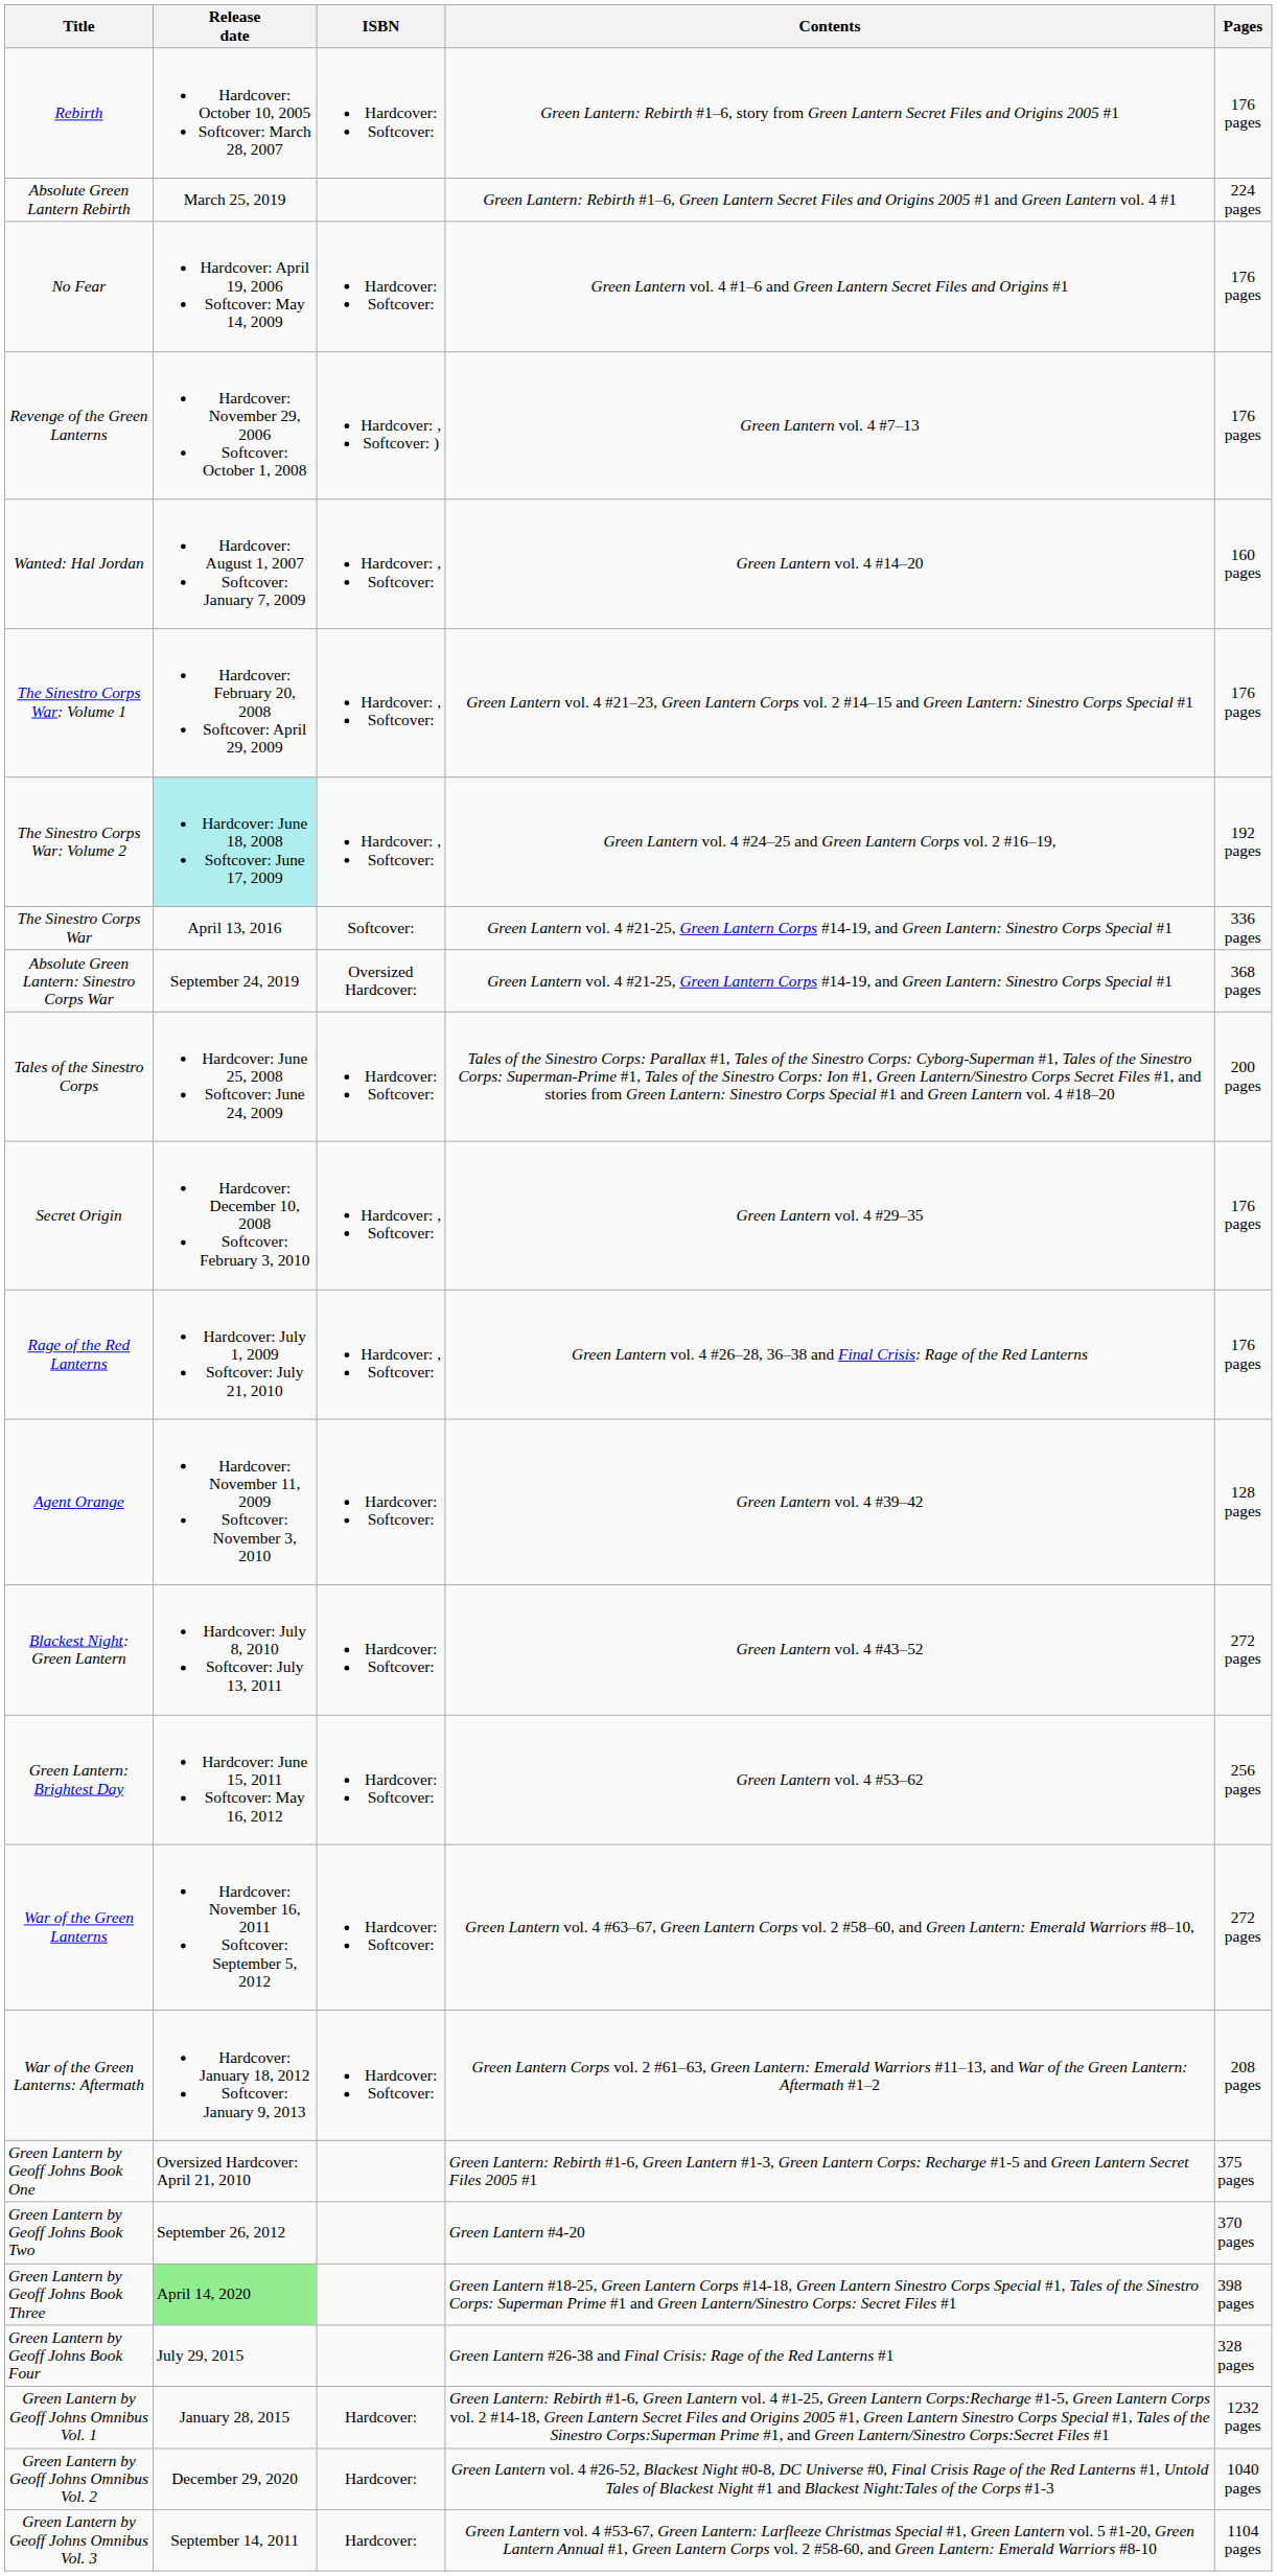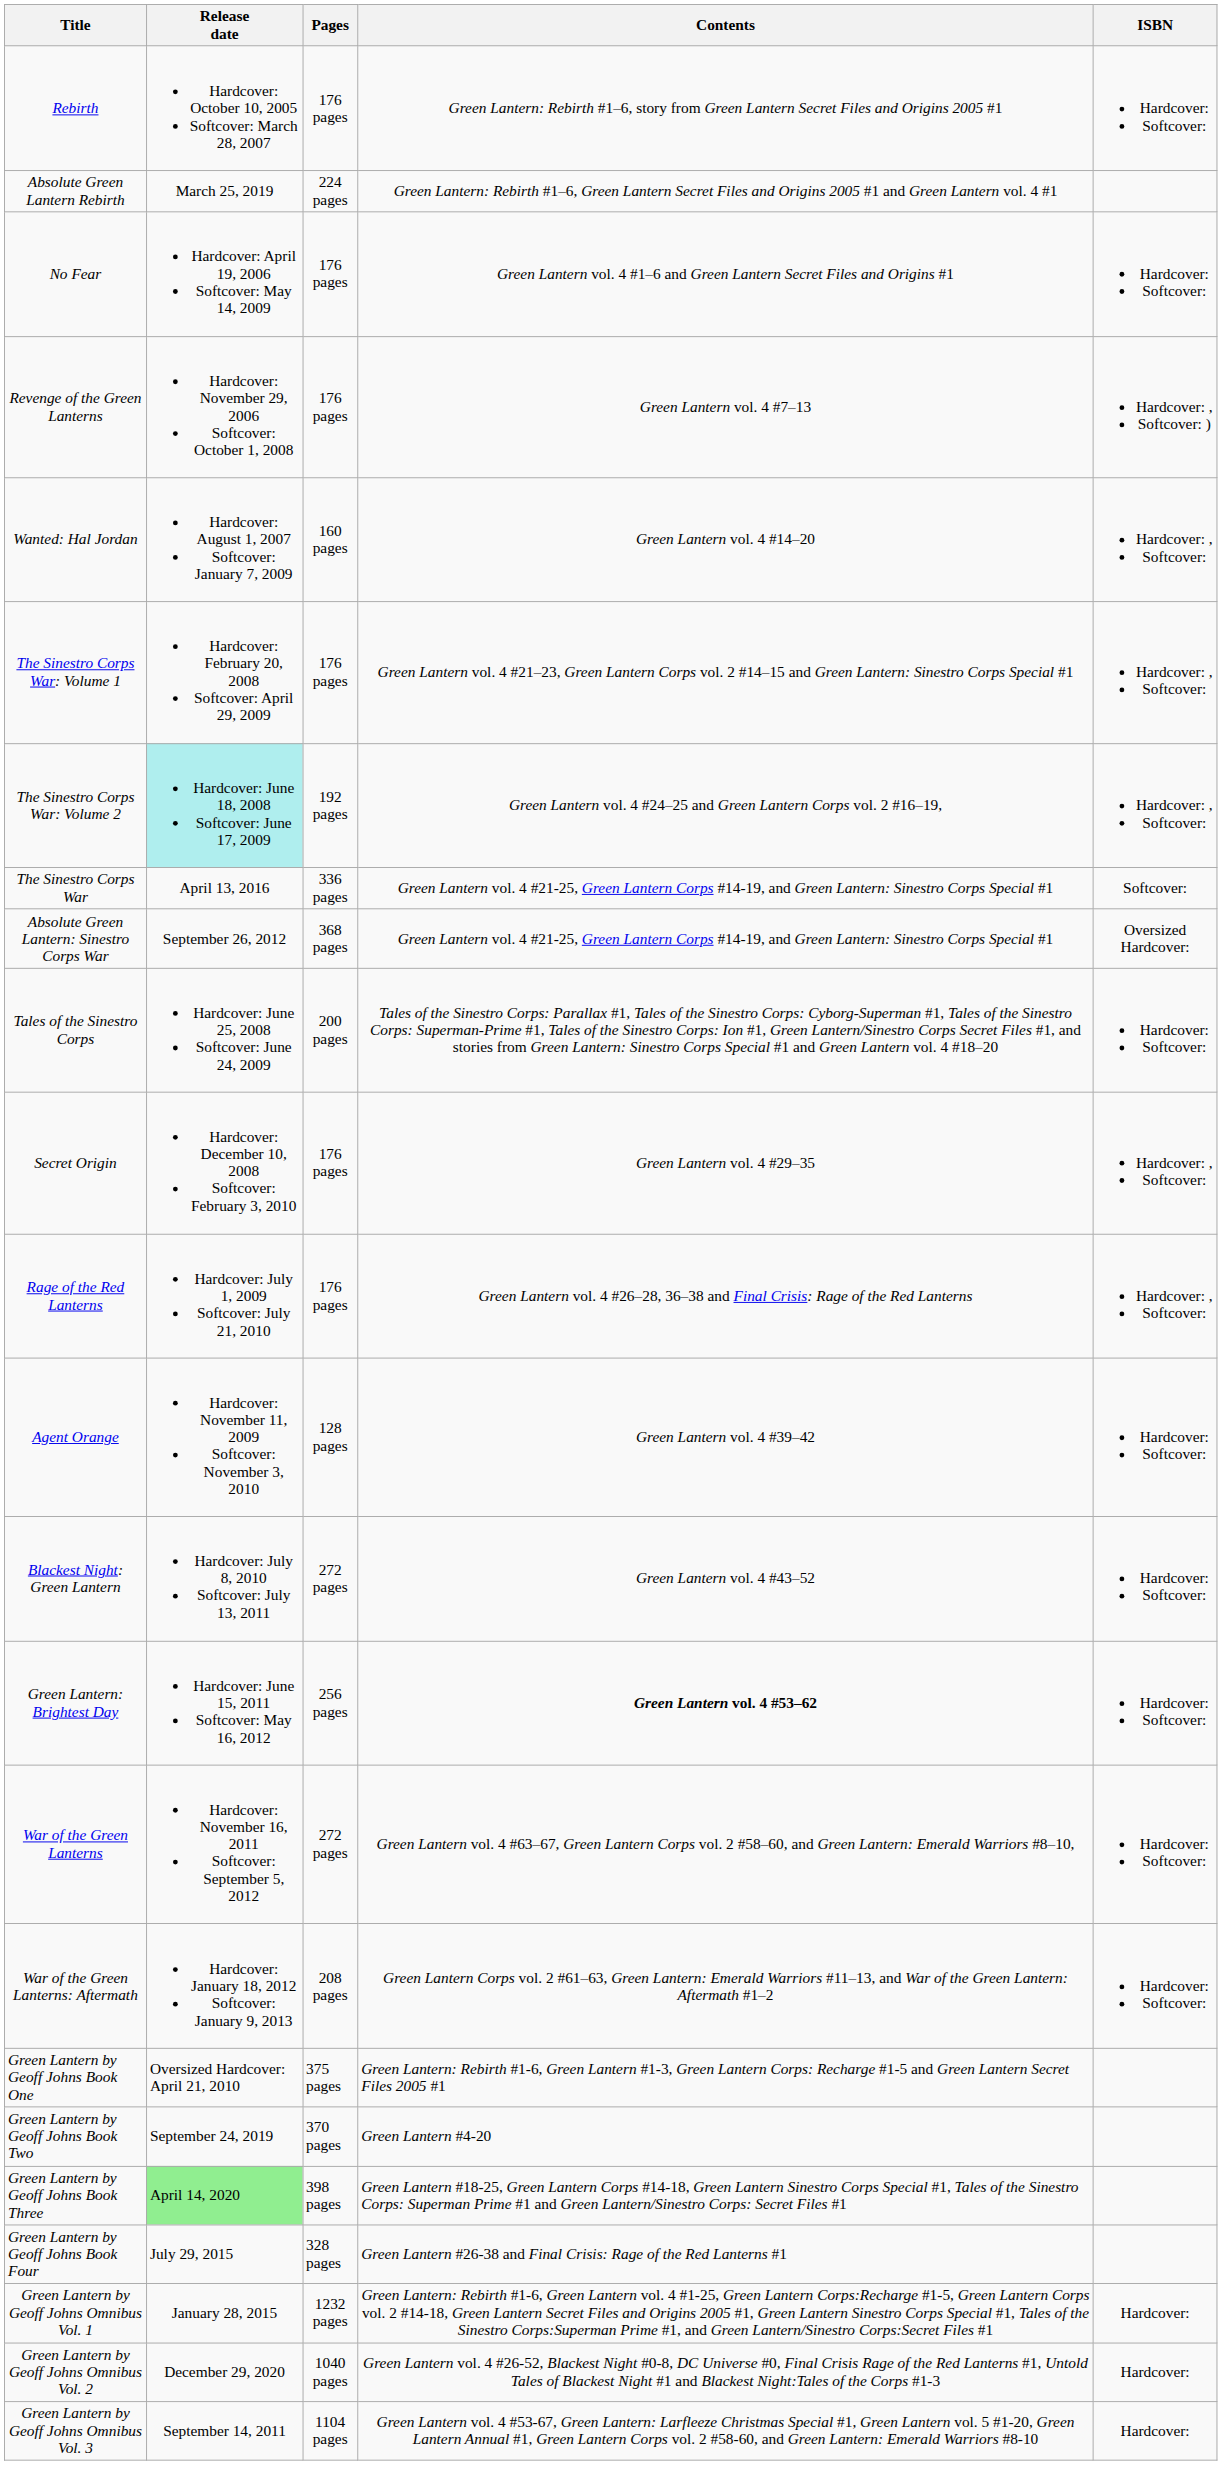 <table class="wikitable" style="width:100%;">
 <tr style="text-align: center;">
 <th>Title</th>
 <th>Release<br>date</th>
+<th>Pages</th>
+<th>Contents</th>
 <th>ISBN</th>
-<th>Contents</th>
-<th>Pages</th>
 </tr>
 <tr style="text-align: center;">
 <td><em><a href='#'>Rebirth</a></em></td>
 <td><br><ul><li>Hardcover: October 10, 2005</li><li>Softcover: March 28, 2007</li></ul></td>
+<td>176 pages</td>
+<td><em>Green Lantern: Rebirth</em> #1–6, story from <em>Green Lantern Secret Files and Origins 2005</em> #1</td>
 <td><br><ul><li>Hardcover: </li><li>Softcover: </li></ul></td>
-<td><em>Green Lantern: Rebirth</em> #1–6, story from <em>Green Lantern Secret Files and Origins 2005</em> #1</td>
-<td>176 pages</td>
 </tr>
 <tr style="text-align: center;">
 <td><em>Absolute Green Lantern Rebirth</em></td>
 <td>March 25, 2019</td>
+<td>224 pages</td>
+<td><em>Green Lantern: Rebirth</em> #1–6, <em>Green Lantern Secret Files and Origins 2005</em> #1 and <em>Green Lantern</em> vol. 4 #1</td>
 <td></td>
-<td><em>Green Lantern: Rebirth</em> #1–6, <em>Green Lantern Secret Files and Origins 2005</em> #1 and <em>Green Lantern</em> vol. 4 #1</td>
-<td>224 pages</td>
 </tr>
 <tr style="text-align: center;">
 <td><em>No Fear</em></td>
 <td><br><ul><li>Hardcover: April 19, 2006</li><li>Softcover: May 14, 2009</li></ul></td>
+<td>176 pages</td>
+<td><em>Green Lantern</em> vol. 4 #1–6 and <em>Green Lantern Secret Files and Origins</em> #1</td>
 <td><br><ul><li>Hardcover: </li><li>Softcover: </li></ul></td>
-<td><em>Green Lantern</em> vol. 4 #1–6 and <em>Green Lantern Secret Files and Origins</em> #1</td>
-<td>176 pages</td>
 </tr>
 <tr style="text-align: center;">
 <td><em>Revenge of the Green Lanterns</em></td>
 <td><br><ul><li>Hardcover: November 29, 2006</li><li>Softcover: October 1, 2008</li></ul></td>
+<td>176 pages</td>
+<td><em>Green Lantern</em> vol. 4 #7–13</td>
 <td><br><ul><li>Hardcover: ,</li><li>Softcover: )</li></ul></td>
-<td><em>Green Lantern</em> vol. 4 #7–13</td>
-<td>176 pages</td>
 </tr>
 <tr style="text-align: center;">
 <td><em>Wanted: Hal Jordan</em></td>
 <td><br><ul><li>Hardcover: August 1, 2007</li><li>Softcover: January 7, 2009</li></ul></td>
+<td>160 pages</td>
+<td><em>Green Lantern</em> vol. 4 #14–20</td>
 <td><br><ul><li>Hardcover: ,</li><li>Softcover: </li></ul></td>
-<td><em>Green Lantern</em> vol. 4 #14–20</td>
-<td>160 pages</td>
 </tr>
 <tr style="text-align: center;">
 <td><em><a href='#'>The Sinestro Corps War</a>: Volume 1</em></td>
 <td><br><ul><li>Hardcover: February 20, 2008</li><li>Softcover: April 29, 2009</li></ul></td>
+<td>176 pages</td>
+<td><em>Green Lantern</em> vol. 4 #21–23, <em>Green Lantern Corps</em> vol. 2 #14–15 and <em>Green Lantern: Sinestro Corps Special</em> #1</td>
 <td><br><ul><li>Hardcover: ,</li><li>Softcover: </li></ul></td>
-<td><em>Green Lantern</em> vol. 4 #21–23, <em>Green Lantern Corps</em> vol. 2 #14–15 and <em>Green Lantern: Sinestro Corps Special</em> #1</td>
-<td>176 pages</td>
 </tr>
 <tr style="text-align: center;">
 <td><em>The Sinestro Corps War: Volume 2</em></td>
 <td style="background: paleturquoise;"><br><ul><li>Hardcover: June 18, 2008</li><li>Softcover: June 17, 2009</li></ul></td>
+<td>192 pages</td>
+<td><em>Green Lantern</em> vol. 4 #24–25 and <em>Green Lantern Corps</em> vol. 2 #16–19,</td>
 <td><br><ul><li>Hardcover: ,</li><li>Softcover: </li></ul></td>
-<td><em>Green Lantern</em> vol. 4 #24–25 and <em>Green Lantern Corps</em> vol. 2 #16–19,</td>
-<td>192 pages</td>
 </tr>
 <tr style="text-align: center;">
 <td><em>The Sinestro Corps War</em></td>
 <td>April 13, 2016</td>
+<td>336 pages</td>
+<td><em>Green Lantern</em> vol. 4 #21-25, <em><a href='#'>Green Lantern Corps</a></em> #14-19, and <em>Green Lantern: Sinestro Corps Special</em> #1</td>
 <td>Softcover: </td>
-<td><em>Green Lantern</em> vol. 4 #21-25, <em><a href='#'>Green Lantern Corps</a></em> #14-19, and <em>Green Lantern: Sinestro Corps Special</em> #1</td>
-<td>336 pages</td>
 </tr>
 <tr style="text-align: center;">
 <td><em>Absolute Green Lantern: Sinestro Corps War</em></td>
-<td>September 24, 2019</td>
+<td>September 26, 2012</td>
+<td>368 pages</td>
+<td><em>Green Lantern</em> vol. 4 #21-25, <em><a href='#'>Green Lantern Corps</a></em> #14-19, and <em>Green Lantern: Sinestro Corps Special</em> #1</td>
 <td>Oversized Hardcover: </td>
-<td><em>Green Lantern</em> vol. 4 #21-25, <em><a href='#'>Green Lantern Corps</a></em> #14-19, and <em>Green Lantern: Sinestro Corps Special</em> #1</td>
-<td>368 pages</td>
 </tr>
 <tr style="text-align: center;">
 <td><em>Tales of the Sinestro Corps</em></td>
 <td><br><ul><li>Hardcover: June 25, 2008</li><li>Softcover: June 24, 2009</li></ul></td>
+<td>200 pages</td>
+<td><em>Tales of the Sinestro Corps: Parallax</em> #1, <em>Tales of the Sinestro Corps: Cyborg-Superman</em> #1, <em>Tales of the Sinestro Corps: Superman-Prime</em> #1, <em>Tales of the Sinestro Corps: Ion</em> #1, <em>Green Lantern/Sinestro Corps Secret Files</em> #1, and stories from <em>Green Lantern: Sinestro Corps Special</em> #1 and <em>Green Lantern</em> vol. 4 #18–20</td>
 <td><br><ul><li>Hardcover: </li><li>Softcover: </li></ul></td>
-<td><em>Tales of the Sinestro Corps: Parallax</em> #1, <em>Tales of the Sinestro Corps: Cyborg-Superman</em> #1, <em>Tales of the Sinestro Corps: Superman-Prime</em> #1, <em>Tales of the Sinestro Corps: Ion</em> #1, <em>Green Lantern/Sinestro Corps Secret Files</em> #1, and stories from <em>Green Lantern: Sinestro Corps Special</em> #1 and <em>Green Lantern</em> vol. 4 #18–20</td>
-<td>200 pages</td>
 </tr>
 <tr style="text-align: center;">
 <td><em>Secret Origin</em></td>
 <td><br><ul><li>Hardcover: December 10, 2008</li><li>Softcover: February 3, 2010</li></ul></td>
+<td>176 pages</td>
+<td><em>Green Lantern</em> vol. 4 #29–35</td>
 <td><br><ul><li>Hardcover: ,</li><li>Softcover: </li></ul></td>
-<td><em>Green Lantern</em> vol. 4 #29–35</td>
-<td>176 pages</td>
 </tr>
 <tr style="text-align: center;">
 <td><em><a href='#'>Rage of the Red Lanterns</a></em></td>
 <td><br><ul><li>Hardcover: July 1, 2009</li><li>Softcover: July 21, 2010</li></ul></td>
+<td>176 pages</td>
+<td><em>Green Lantern</em> vol. 4 #26–28, 36–38 and <em><a href='#'>Final Crisis</a>: Rage of the Red Lanterns</em></td>
 <td><br><ul><li>Hardcover: ,</li><li>Softcover: </li></ul></td>
-<td><em>Green Lantern</em> vol. 4 #26–28, 36–38 and <em><a href='#'>Final Crisis</a>: Rage of the Red Lanterns</em></td>
-<td>176 pages</td>
 </tr>
 <tr style="text-align: center;">
 <td><em><a href='#'>Agent Orange</a></em></td>
 <td><br><ul><li>Hardcover: November 11, 2009</li><li>Softcover: November 3, 2010</li></ul></td>
+<td>128 pages</td>
+<td><em>Green Lantern</em> vol. 4 #39–42</td>
 <td><br><ul><li>Hardcover: </li><li>Softcover: </li></ul></td>
-<td><em>Green Lantern</em> vol. 4 #39–42</td>
-<td>128 pages</td>
 </tr>
 <tr style="text-align: center;">
 <td><em><a href='#'>Blackest Night</a>: Green Lantern</em></td>
 <td><br><ul><li>Hardcover: July 8, 2010</li><li>Softcover: July 13, 2011</li></ul></td>
+<td>272 pages</td>
+<td><em>Green Lantern</em> vol. 4 #43–52</td>
 <td><br><ul><li>Hardcover: </li><li>Softcover: </li></ul></td>
-<td><em>Green Lantern</em> vol. 4 #43–52</td>
-<td>272 pages</td>
 </tr>
 <tr style="text-align: center;">
 <td><em>Green Lantern: <a href='#'>Brightest Day</a></em></td>
 <td><br><ul><li>Hardcover: June 15, 2011</li><li>Softcover: May 16, 2012</li></ul></td>
+<td>256 pages</td>
+<td><strong><em>Green Lantern</em> vol. 4 #53–62</strong></td>
 <td><br><ul><li>Hardcover: </li><li>Softcover: </li></ul></td>
-<td><em>Green Lantern</em> vol. 4 #53–62</td>
-<td>256 pages</td>
 </tr>
 <tr style="text-align: center;">
 <td><em><a href='#'>War of the Green Lanterns</a></em></td>
 <td><br><ul><li>Hardcover: November 16, 2011</li><li>Softcover: September 5, 2012</li></ul></td>
+<td>272 pages</td>
+<td><em>Green Lantern</em> vol. 4 #63–67, <em>Green Lantern Corps</em> vol. 2 #58–60, and <em>Green Lantern: Emerald Warriors</em> #8–10,</td>
 <td><br><ul><li>Hardcover: </li><li>Softcover: </li></ul></td>
-<td><em>Green Lantern</em> vol. 4 #63–67, <em>Green Lantern Corps</em> vol. 2 #58–60, and <em>Green Lantern: Emerald Warriors</em> #8–10,</td>
-<td>272 pages</td>
 </tr>
 <tr style="text-align: center;">
 <td><em>War of the Green Lanterns: Aftermath</em></td>
 <td><br><ul><li>Hardcover: January 18, 2012</li><li>Softcover: January 9, 2013</li></ul></td>
+<td>208 pages</td>
+<td><em>Green Lantern Corps</em> vol. 2 #61–63, <em>Green Lantern: Emerald Warriors</em> #11–13, and <em>War of the Green Lantern: Aftermath</em> #1–2</td>
 <td><br><ul><li>Hardcover: </li><li>Softcover: </li></ul></td>
-<td><em>Green Lantern Corps</em> vol. 2 #61–63, <em>Green Lantern: Emerald Warriors</em> #11–13, and <em>War of the Green Lantern: Aftermath</em> #1–2</td>
-<td>208 pages</td>
 </tr>
 <tr>
 <td><em>Green Lantern by Geoff Johns Book One</em></td>
 <td>Oversized Hardcover: April 21, 2010</td>
+<td>375 pages</td>
+<td><em>Green Lantern: Rebirth</em> #1-6, <em>Green Lantern</em> #1-3, <em>Green Lantern Corps: Recharge</em> #1-5 and <em>Green Lantern Secret Files 2005</em> #1</td>
 <td></td>
-<td><em>Green Lantern: Rebirth</em> #1-6, <em>Green Lantern</em> #1-3, <em>Green Lantern Corps: Recharge</em> #1-5 and <em>Green Lantern Secret Files 2005</em> #1</td>
-<td>375 pages</td>
 </tr>
 <tr>
 <td><em>Green Lantern by Geoff Johns Book Two</em></td>
-<td>September 26, 2012</td>
+<td>September 24, 2019</td>
+<td>370 pages</td>
+<td><em>Green Lantern</em> #4-20</td>
 <td></td>
-<td><em>Green Lantern</em> #4-20</td>
-<td>370 pages</td>
 </tr>
 <tr>
 <td><em>Green Lantern by Geoff Johns Book Three</em></td>
 <td style="background: lightgreen;">April 14, 2020</td>
+<td>398 pages</td>
+<td><em>Green Lantern</em> #18-25, <em>Green Lantern Corps</em> #14-18, <em>Green Lantern Sinestro Corps Special</em> #1, <em>Tales of the Sinestro Corps: Superman Prime</em> #1 and <em>Green Lantern/Sinestro Corps: Secret Files</em> #1</td>
 <td></td>
-<td><em>Green Lantern</em> #18-25, <em>Green Lantern Corps</em> #14-18, <em>Green Lantern Sinestro Corps Special</em> #1, <em>Tales of the Sinestro Corps: Superman Prime</em> #1 and <em>Green Lantern/Sinestro Corps: Secret Files</em> #1</td>
-<td>398 pages</td>
 </tr>
 <tr>
 <td><em>Green Lantern by Geoff Johns Book Four</em></td>
 <td>July 29, 2015</td>
+<td>328 pages</td>
+<td><em>Green Lantern</em> #26-38 and <em>Final Crisis: Rage of the Red Lanterns</em> #1</td>
 <td></td>
-<td><em>Green Lantern</em> #26-38 and <em>Final Crisis: Rage of the Red Lanterns</em> #1</td>
-<td>328 pages</td>
 </tr>
 <tr style="text-align: center;">
 <td><em>Green Lantern by Geoff Johns Omnibus Vol. 1</em></td>
 <td>January 28, 2015</td>
+<td>1232 pages</td>
+<td><em>Green Lantern: Rebirth</em> #1-6, <em>Green Lantern</em> vol. 4 #1-25, <em>Green Lantern Corps:Recharge</em> #1-5, <em>Green Lantern Corps</em> vol. 2 #14-18, <em>Green Lantern Secret Files and Origins 2005</em> #1, <em>Green Lantern Sinestro Corps Special</em> #1, <em>Tales of the Sinestro Corps:Superman Prime</em> #1, and <em>Green Lantern/Sinestro Corps:Secret Files</em> #1</td>
 <td>Hardcover: </td>
-<td><em>Green Lantern: Rebirth</em> #1-6, <em>Green Lantern</em> vol. 4 #1-25, <em>Green Lantern Corps:Recharge</em> #1-5, <em>Green Lantern Corps</em> vol. 2 #14-18, <em>Green Lantern Secret Files and Origins 2005</em> #1, <em>Green Lantern Sinestro Corps Special</em> #1, <em>Tales of the Sinestro Corps:Superman Prime</em> #1, and <em>Green Lantern/Sinestro Corps:Secret Files</em> #1</td>
-<td>1232 pages</td>
 </tr>
 <tr style="text-align: center;">
 <td><em>Green Lantern by Geoff Johns Omnibus Vol. 2</em></td>
 <td>December 29, 2020</td>
+<td>1040 pages</td>
+<td><em>Green Lantern</em> vol. 4 #26-52, <em>Blackest Night</em> #0-8, <em>DC Universe</em> #0, <em>Final Crisis Rage of the Red Lanterns</em> #1, <em>Untold Tales of Blackest Night</em> #1 and <em>Blackest Night:Tales of the Corps</em> #1-3</td>
 <td>Hardcover: </td>
-<td><em>Green Lantern</em> vol. 4 #26-52, <em>Blackest Night</em> #0-8, <em>DC Universe</em> #0, <em>Final Crisis Rage of the Red Lanterns</em> #1, <em>Untold Tales of Blackest Night</em> #1 and <em>Blackest Night:Tales of the Corps</em> #1-3</td>
-<td>1040 pages</td>
 </tr>
 <tr style="text-align: center;">
 <td><em>Green Lantern by Geoff Johns Omnibus Vol. 3</em></td>
 <td>September 14, 2011</td>
+<td>1104 pages</td>
+<td><em>Green Lantern</em> vol. 4 #53-67, <em>Green Lantern: Larfleeze Christmas Special</em> #1, <em>Green Lantern</em> vol. 5 #1-20, <em>Green Lantern Annual</em> #1, <em>Green Lantern Corps</em> vol. 2 #58-60, and <em>Green Lantern: Emerald Warriors</em> #8-10</td>
 <td>Hardcover: </td>
-<td><em>Green Lantern</em> vol. 4 #53-67, <em>Green Lantern: Larfleeze Christmas Special</em> #1, <em>Green Lantern</em> vol. 5 #1-20, <em>Green Lantern Annual</em> #1, <em>Green Lantern Corps</em> vol. 2 #58-60, and <em>Green Lantern: Emerald Warriors</em> #8-10</td>
-<td>1104 pages</td>
 </tr>
 </table>
